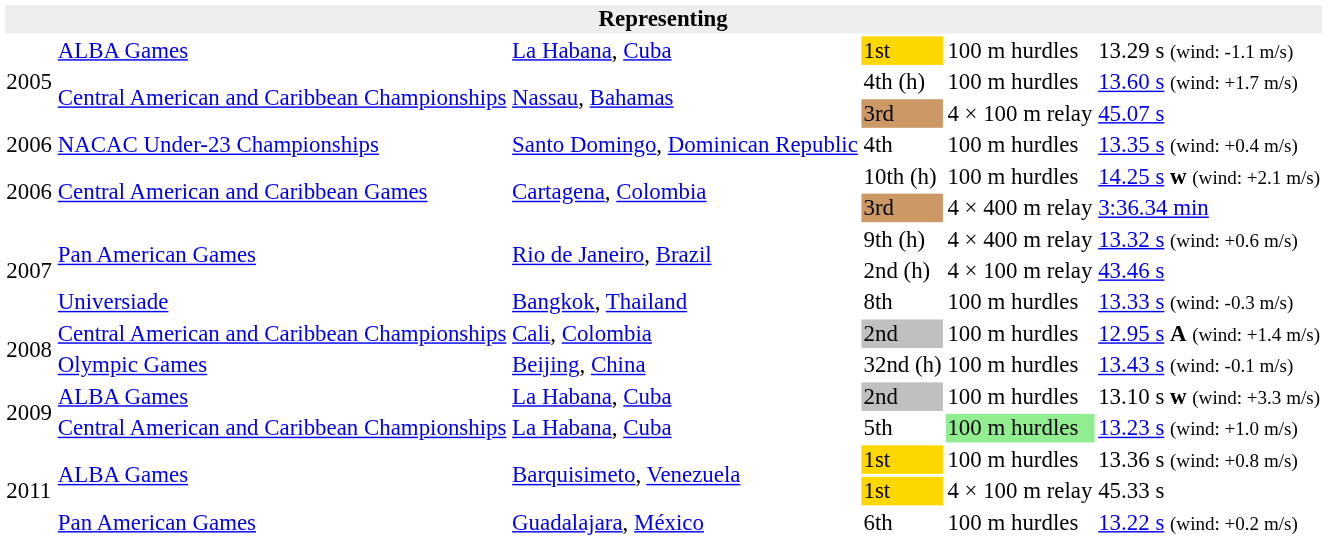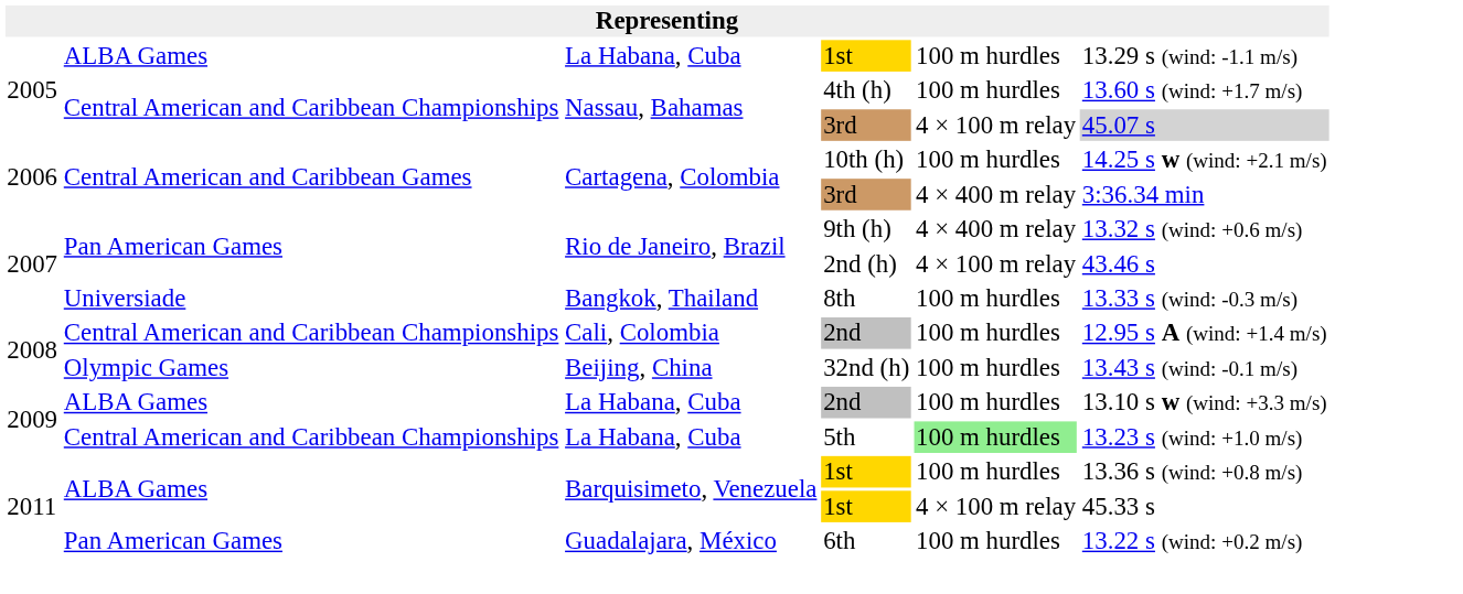 <table>
 <tr>
 <th bgcolor="#eeeeee" colspan="6">Representing </th>
 </tr>
 <tr>
 <td rowspan=3>2005</td>
 <td><a href='#'>ALBA Games</a></td>
 <td><a href='#'>La Habana</a>, <a href='#'>Cuba</a></td>
 <td bgcolor=gold>1st</td>
 <td>100 m hurdles</td>
 <td>13.29 s <small>(wind: -1.1 m/s)</small></td>
 </tr>
 <tr>
 <td rowspan=2><a href='#'>Central American and Caribbean Championships</a></td>
 <td rowspan=2><a href='#'>Nassau</a>, <a href='#'>Bahamas</a></td>
 <td>4th (h)</td>
 <td>100 m hurdles</td>
 <td><a href='#'>13.60 s</a> <small>(wind: +1.7 m/s)</small></td>
 </tr>
 <tr>
 <td bgcolor=cc9966>3rd</td>
 <td>4 × 100 m relay</td>
-<td><a href='#'>45.07 s</a></td>
-</tr>
-<tr>
-<td>2006</td>
-<td><a href='#'>NACAC Under-23 Championships</a></td>
-<td><a href='#'>Santo Domingo</a>, <a href='#'>Dominican Republic</a></td>
-<td>4th</td>
-<td>100 m hurdles</td>
-<td><a href='#'>13.35 s</a>  <small>(wind: +0.4 m/s)</small></td>
+<td style="background: lightgrey;"><a href='#'>45.07 s</a></td>
 </tr>
 <tr>
 <td rowspan=2>2006</td>
 <td rowspan=2><a href='#'>Central American and Caribbean Games</a></td>
 <td rowspan=2><a href='#'>Cartagena</a>, <a href='#'>Colombia</a></td>
 <td>10th (h)</td>
 <td>100 m hurdles</td>
 <td><a href='#'>14.25 s</a> <strong>w</strong> <small>(wind: +2.1 m/s)</small></td>
 </tr>
 <tr>
 <td bgcolor=cc9966>3rd</td>
 <td>4 × 400 m relay</td>
 <td><a href='#'>3:36.34 min</a></td>
 </tr>
 <tr>
 <td rowspan=3>2007</td>
 <td rowspan=2><a href='#'>Pan American Games</a></td>
 <td rowspan=2><a href='#'>Rio de Janeiro</a>, <a href='#'>Brazil</a></td>
 <td>9th (h)</td>
 <td>4 × 400 m relay</td>
 <td><a href='#'>13.32 s</a> <small>(wind: +0.6 m/s)</small></td>
 </tr>
 <tr>
 <td>2nd (h)</td>
 <td>4 × 100 m relay</td>
 <td><a href='#'>43.46 s</a></td>
 </tr>
 <tr>
 <td><a href='#'>Universiade</a></td>
 <td><a href='#'>Bangkok</a>, <a href='#'>Thailand</a></td>
 <td>8th</td>
 <td>100 m hurdles</td>
 <td><a href='#'>13.33 s</a> <small>(wind: -0.3 m/s)</small></td>
 </tr>
 <tr>
 <td rowspan=2>2008</td>
 <td><a href='#'>Central American and Caribbean Championships</a></td>
 <td><a href='#'>Cali</a>, <a href='#'>Colombia</a></td>
 <td bgcolor=silver>2nd</td>
 <td>100 m hurdles</td>
 <td><a href='#'>12.95 s</a> <strong>A</strong> <small>(wind: +1.4 m/s)</small></td>
 </tr>
 <tr>
 <td><a href='#'>Olympic Games</a></td>
 <td><a href='#'>Beijing</a>, <a href='#'>China</a></td>
 <td>32nd (h)</td>
 <td>100 m hurdles</td>
 <td><a href='#'>13.43 s</a> <small>(wind: -0.1 m/s)</small></td>
 </tr>
 <tr>
 <td rowspan=2>2009</td>
 <td><a href='#'>ALBA Games</a></td>
 <td><a href='#'>La Habana</a>, <a href='#'>Cuba</a></td>
 <td bgcolor=silver>2nd</td>
 <td>100 m hurdles</td>
 <td>13.10 s <strong>w</strong> <small>(wind: +3.3 m/s)</small></td>
 </tr>
 <tr>
 <td><a href='#'>Central American and Caribbean Championships</a></td>
 <td><a href='#'>La Habana</a>, <a href='#'>Cuba</a></td>
 <td>5th</td>
 <td style="background: lightgreen;">100 m hurdles</td>
 <td><a href='#'>13.23 s</a> <small>(wind: +1.0 m/s)</small></td>
 </tr>
 <tr>
 <td rowspan=3>2011</td>
 <td rowspan=2><a href='#'>ALBA Games</a></td>
 <td rowspan=2><a href='#'>Barquisimeto</a>, <a href='#'>Venezuela</a></td>
 <td bgcolor=gold>1st</td>
 <td>100 m hurdles</td>
 <td>13.36 s <small>(wind: +0.8 m/s)</small></td>
 </tr>
 <tr>
 <td bgcolor=gold>1st</td>
 <td>4 × 100 m relay</td>
 <td>45.33 s</td>
 </tr>
 <tr>
 <td><a href='#'>Pan American Games</a></td>
 <td><a href='#'>Guadalajara</a>, <a href='#'>México</a></td>
 <td>6th</td>
 <td>100 m hurdles</td>
 <td><a href='#'>13.22 s</a>  <small>(wind: +0.2 m/s)</small></td>
 </tr>
 </table>
